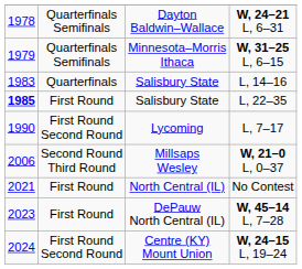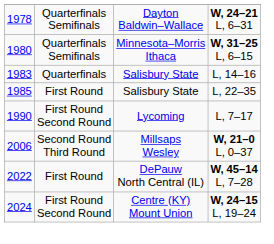 <table class="wikitable">
 <tr>
 </tr>
 <tr align="center">
 <td><a href='#'>1978</a></td>
 <td>Quarterfinals<br>Semifinals</td>
 <td><a href='#'>Dayton</a><br><a href='#'>Baldwin–Wallace</a></td>
 <td><strong>W, 24–21</strong><br>L, 6–31</td>
 </tr>
 <tr align="center">
-<td><a href='#'>1979</a></td>
+<td><a href='#'>1980</a></td>
 <td>Quarterfinals<br>Semifinals</td>
 <td><a href='#'>Minnesota–Morris</a><br><a href='#'>Ithaca</a></td>
 <td><strong>W, 31–25</strong><br>L, 6–15</td>
 </tr>
 <tr align="center">
 <td><a href='#'>1983</a></td>
 <td>Quarterfinals</td>
 <td><a href='#'>Salisbury State</a></td>
 <td>L, 14–16</td>
 </tr>
 <tr align="center">
-<td><strong><a href='#'>1985</a></strong></td>
+<td><a href='#'>1985</a></td>
 <td>First Round</td>
 <td>Salisbury State</td>
 <td>L, 22–35</td>
 </tr>
 <tr align="center">
 <td><a href='#'>1990</a></td>
 <td>First Round<br>Second Round</td>
 <td><a href='#'>Lycoming</a></td>
 <td>L, 7–17</td>
 </tr>
 <tr align="center">
 <td><a href='#'>2006</a></td>
 <td>Second Round<br>Third Round</td>
 <td><a href='#'>Millsaps</a><br><a href='#'>Wesley</a></td>
 <td><strong>W, 21–0</strong><br>L, 0–37</td>
 </tr>
 <tr align="center">
-<td><a href='#'>2021</a></td>
-<td>First Round</td>
-<td><a href='#'>North Central (IL)</a></td>
-<td>No Contest</td>
-</tr>
-<tr align="center">
-<td><a href='#'>2023</a></td>
+<td><a href='#'>2022</a></td>
 <td>First Round</td>
 <td><a href='#'>DePauw</a><br>North Central (IL)</td>
 <td><strong>W, 45–14</strong><br>L, 7–28</td>
 </tr>
 <tr align="center">
 <td><a href='#'>2024</a></td>
 <td>First Round<br>Second Round</td>
 <td><a href='#'>Centre (KY)</a><br><a href='#'>Mount Union</a></td>
 <td><strong>W, 24–15</strong><br>L, 19–24</td>
 </tr>
 </table>
